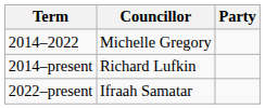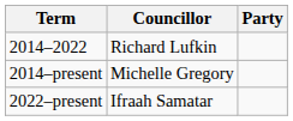 <table class="wikitable">
 <tr>
 <th>Term</th>
 <th>Councillor</th>
 <th colspan=2>Party</th>
 </tr>
 <tr>
 <td>2014–2022</td>
-<td>Michelle Gregory</td>
+<td>Richard Lufkin</td>
 <td></td>
 </tr>
 <tr>
 <td>2014–present</td>
-<td>Richard Lufkin</td>
+<td>Michelle Gregory</td>
 <td></td>
 </tr>
 <tr>
 <td>2022–present</td>
 <td>Ifraah Samatar</td>
 <td></td>
 </tr>
 </table>
